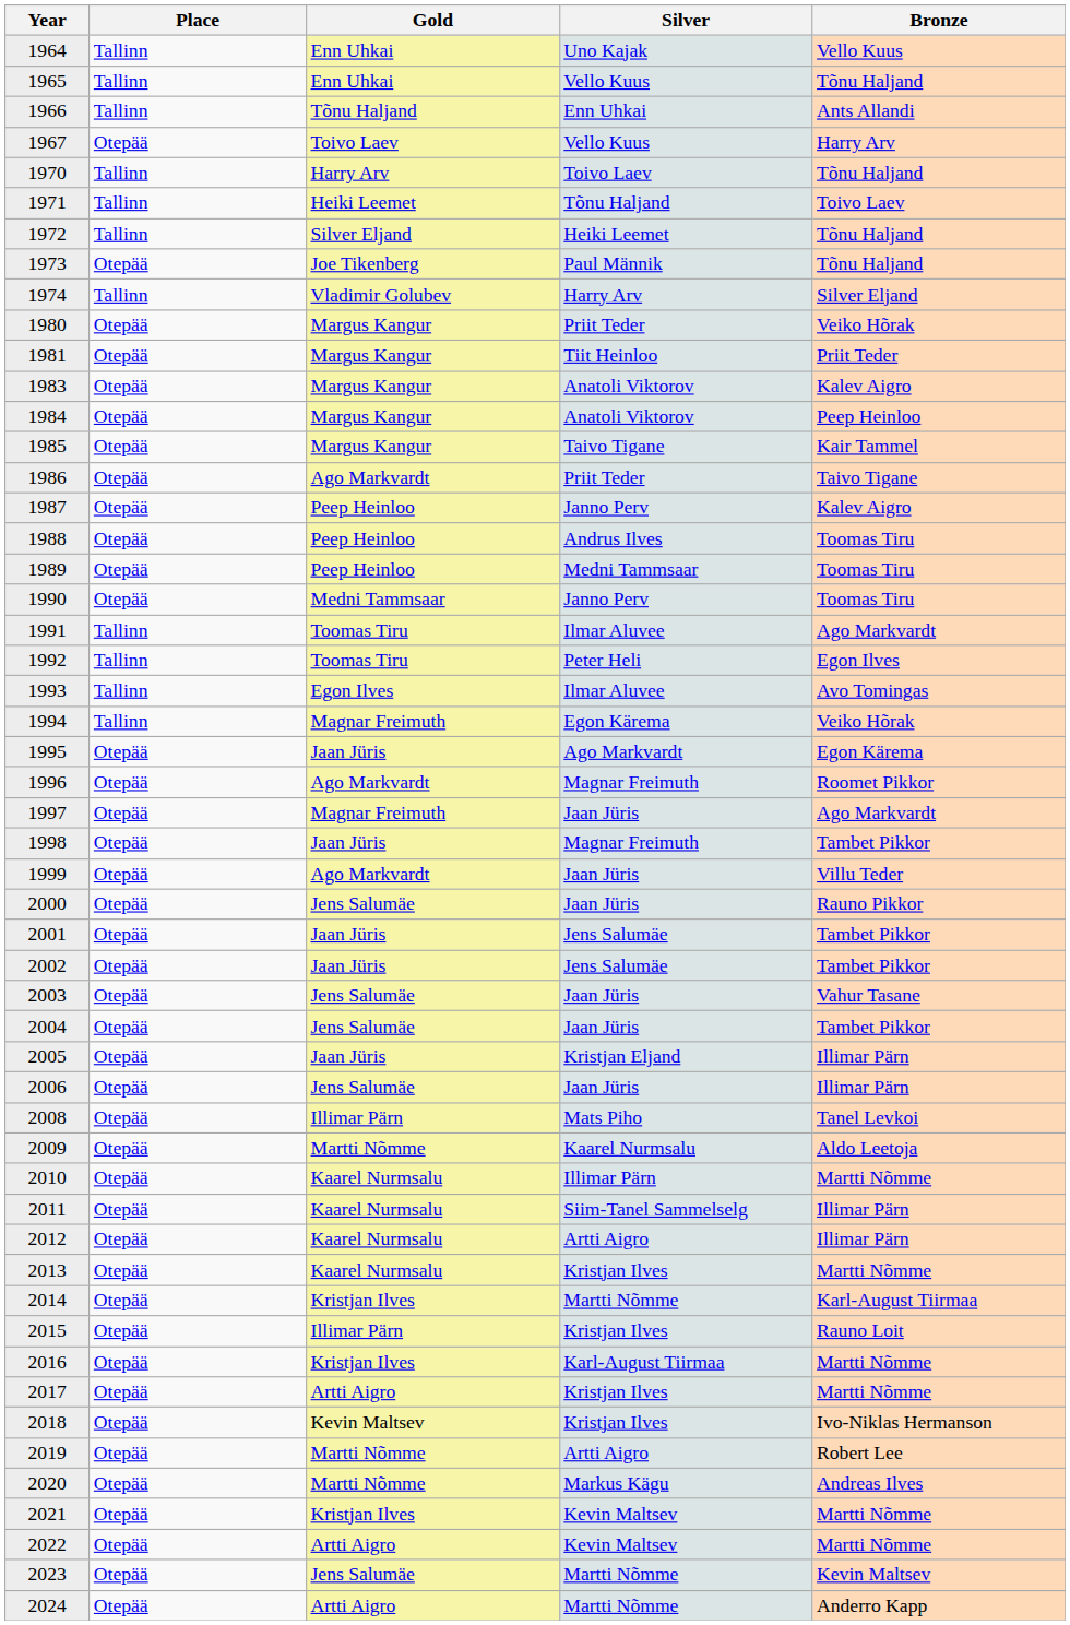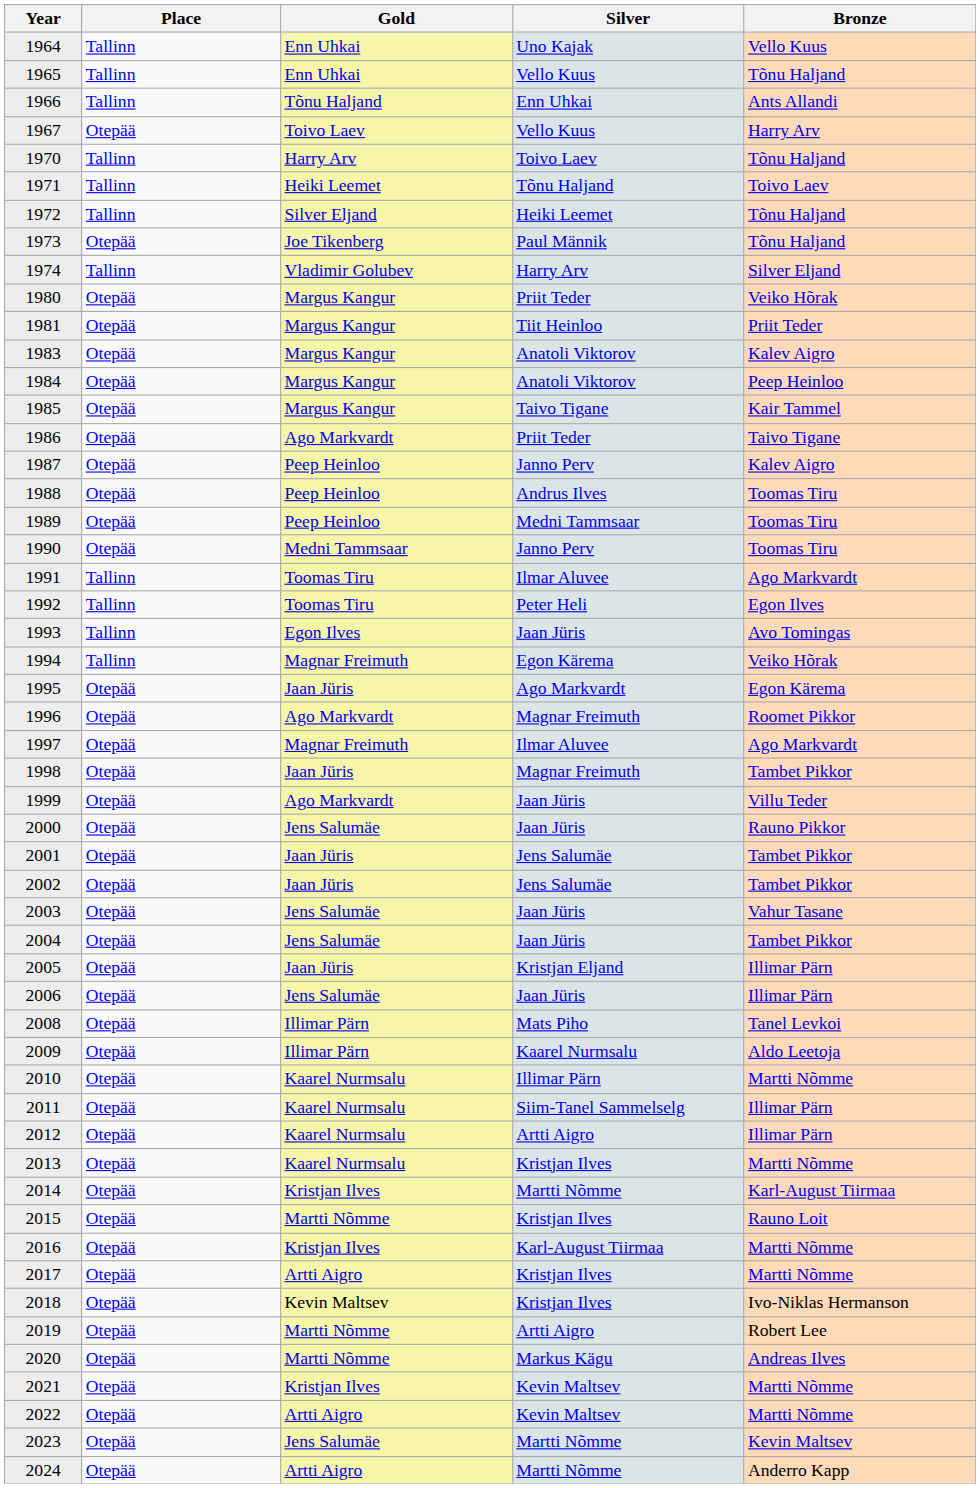 <table class="wikitable" style=" width:100%">
 <tr style="background:#EDEDED;">
 <th class="hintergrundfarbe6" style="width:7%">Year</th>
 <th class="hintergrundfarbe6" style="width:18%">Place</th>
 <th bgcolor=gold style="width:21%;">Gold</th>
 <th bgcolor=silver style="width:21%;">Silver</th>
 <th bgcolor="#CC9966" style="width:21%;">Bronze</th>
 </tr>
 <tr>
 <td align="center" bgcolor="#EDEDED">1964</td>
 <td><a href='#'>Tallinn</a></td>
 <td bgcolor="#F7F6A8"><a href='#'>Enn Uhkai</a></td>
 <td bgcolor="#DCE5E5"><a href='#'>Uno Kajak</a></td>
 <td bgcolor="#FFDAB9"><a href='#'>Vello Kuus</a></td>
 </tr>
 <tr>
 <td align="center" bgcolor="#EDEDED">1965</td>
 <td><a href='#'>Tallinn</a></td>
 <td bgcolor="#F7F6A8"><a href='#'>Enn Uhkai</a></td>
 <td bgcolor="#DCE5E5"><a href='#'>Vello Kuus</a></td>
 <td bgcolor="#FFDAB9"><a href='#'>Tõnu Haljand</a></td>
 </tr>
 <tr>
 <td align="center" bgcolor="#EDEDED">1966</td>
 <td><a href='#'>Tallinn</a></td>
 <td bgcolor="#F7F6A8"><a href='#'>Tõnu Haljand</a></td>
 <td bgcolor="#DCE5E5"><a href='#'>Enn Uhkai</a></td>
 <td bgcolor="#FFDAB9"><a href='#'>Ants Allandi</a></td>
 </tr>
 <tr>
 <td align="center" bgcolor="#EDEDED">1967</td>
 <td><a href='#'>Otepää</a></td>
 <td bgcolor="#F7F6A8"><a href='#'>Toivo Laev</a></td>
 <td bgcolor="#DCE5E5"><a href='#'>Vello Kuus</a></td>
 <td bgcolor="#FFDAB9"><a href='#'>Harry Arv</a></td>
 </tr>
 <tr>
 <td align="center" bgcolor="#EDEDED">1970</td>
 <td><a href='#'>Tallinn</a></td>
 <td bgcolor="#F7F6A8"><a href='#'>Harry Arv</a></td>
 <td bgcolor="#DCE5E5"><a href='#'>Toivo Laev</a></td>
 <td bgcolor="#FFDAB9"><a href='#'>Tõnu Haljand</a></td>
 </tr>
 <tr>
 <td align="center" bgcolor="#EDEDED">1971</td>
 <td><a href='#'>Tallinn</a></td>
 <td bgcolor="#F7F6A8"><a href='#'>Heiki Leemet</a></td>
 <td bgcolor="#DCE5E5"><a href='#'>Tõnu Haljand</a></td>
 <td bgcolor="#FFDAB9"><a href='#'>Toivo Laev</a></td>
 </tr>
 <tr>
 <td align="center" bgcolor="#EDEDED">1972</td>
 <td><a href='#'>Tallinn</a></td>
 <td bgcolor="#F7F6A8"><a href='#'>Silver Eljand</a></td>
 <td bgcolor="#DCE5E5"><a href='#'>Heiki Leemet</a></td>
 <td bgcolor="#FFDAB9"><a href='#'>Tõnu Haljand</a></td>
 </tr>
 <tr>
 <td align="center" bgcolor="#EDEDED">1973</td>
 <td><a href='#'>Otepää</a></td>
 <td bgcolor="#F7F6A8"><a href='#'>Joe Tikenberg</a></td>
 <td bgcolor="#DCE5E5"><a href='#'>Paul Männik</a></td>
 <td bgcolor="#FFDAB9"><a href='#'>Tõnu Haljand</a></td>
 </tr>
 <tr>
 <td align="center" bgcolor="#EDEDED">1974</td>
 <td><a href='#'>Tallinn</a></td>
 <td bgcolor="#F7F6A8"><a href='#'>Vladimir Golubev</a></td>
 <td bgcolor="#DCE5E5"><a href='#'>Harry Arv</a></td>
 <td bgcolor="#FFDAB9"><a href='#'>Silver Eljand</a></td>
 </tr>
 <tr>
 <td align="center" bgcolor="#EDEDED">1980</td>
 <td><a href='#'>Otepää</a></td>
 <td bgcolor="#F7F6A8"><a href='#'>Margus Kangur</a></td>
 <td bgcolor="#DCE5E5"><a href='#'>Priit Teder</a></td>
 <td bgcolor="#FFDAB9"><a href='#'>Veiko Hõrak</a></td>
 </tr>
 <tr>
 <td align="center" bgcolor="#EDEDED">1981</td>
 <td><a href='#'>Otepää</a></td>
 <td bgcolor="#F7F6A8"><a href='#'>Margus Kangur</a></td>
 <td bgcolor="#DCE5E5"><a href='#'>Tiit Heinloo</a></td>
 <td bgcolor="#FFDAB9"><a href='#'>Priit Teder</a></td>
 </tr>
 <tr>
 <td align="center" bgcolor="#EDEDED">1983</td>
 <td><a href='#'>Otepää</a></td>
 <td bgcolor="#F7F6A8"><a href='#'>Margus Kangur</a></td>
 <td bgcolor="#DCE5E5"><a href='#'>Anatoli Viktorov</a></td>
 <td bgcolor="#FFDAB9"><a href='#'>Kalev Aigro</a></td>
 </tr>
 <tr>
 <td align="center" bgcolor="#EDEDED">1984</td>
 <td><a href='#'>Otepää</a></td>
 <td bgcolor="#F7F6A8"><a href='#'>Margus Kangur</a></td>
 <td bgcolor="#DCE5E5"><a href='#'>Anatoli Viktorov</a></td>
 <td bgcolor="#FFDAB9"><a href='#'>Peep Heinloo</a></td>
 </tr>
 <tr>
 <td align="center" bgcolor="#EDEDED">1985</td>
 <td><a href='#'>Otepää</a></td>
 <td bgcolor="#F7F6A8"><a href='#'>Margus Kangur</a></td>
 <td bgcolor="#DCE5E5"><a href='#'>Taivo Tigane</a></td>
 <td bgcolor="#FFDAB9"><a href='#'>Kair Tammel</a></td>
 </tr>
 <tr>
 <td align="center" bgcolor="#EDEDED">1986</td>
 <td><a href='#'>Otepää</a></td>
 <td bgcolor="#F7F6A8"><a href='#'>Ago Markvardt</a></td>
 <td bgcolor="#DCE5E5"><a href='#'>Priit Teder</a></td>
 <td bgcolor="#FFDAB9"><a href='#'>Taivo Tigane</a></td>
 </tr>
 <tr>
 <td align="center" bgcolor="#EDEDED">1987</td>
 <td><a href='#'>Otepää</a></td>
 <td bgcolor="#F7F6A8"><a href='#'>Peep Heinloo</a></td>
 <td bgcolor="#DCE5E5"><a href='#'>Janno Perv</a></td>
 <td bgcolor="#FFDAB9"><a href='#'>Kalev Aigro</a></td>
 </tr>
 <tr>
 <td align="center" bgcolor="#EDEDED">1988</td>
 <td><a href='#'>Otepää</a></td>
 <td bgcolor="#F7F6A8"><a href='#'>Peep Heinloo</a></td>
 <td bgcolor="#DCE5E5"><a href='#'>Andrus Ilves</a></td>
 <td bgcolor="#FFDAB9"><a href='#'>Toomas Tiru</a></td>
 </tr>
 <tr>
 <td align="center" bgcolor="#EDEDED">1989</td>
 <td><a href='#'>Otepää</a></td>
 <td bgcolor="#F7F6A8"><a href='#'>Peep Heinloo</a></td>
 <td bgcolor="#DCE5E5"><a href='#'>Medni Tammsaar</a></td>
 <td bgcolor="#FFDAB9"><a href='#'>Toomas Tiru</a></td>
 </tr>
 <tr>
 <td align="center" bgcolor="#EDEDED">1990</td>
 <td><a href='#'>Otepää</a></td>
 <td bgcolor="#F7F6A8"><a href='#'>Medni Tammsaar</a></td>
 <td bgcolor="#DCE5E5"><a href='#'>Janno Perv</a></td>
 <td bgcolor="#FFDAB9"><a href='#'>Toomas Tiru</a></td>
 </tr>
 <tr>
 <td align="center" bgcolor="#EDEDED">1991</td>
 <td><a href='#'>Tallinn</a></td>
 <td bgcolor="#F7F6A8"><a href='#'>Toomas Tiru</a></td>
 <td bgcolor="#DCE5E5"><a href='#'>Ilmar Aluvee</a></td>
 <td bgcolor="#FFDAB9"><a href='#'>Ago Markvardt</a></td>
 </tr>
 <tr>
 <td align="center" bgcolor="#EDEDED">1992</td>
 <td><a href='#'>Tallinn</a></td>
 <td bgcolor="#F7F6A8"><a href='#'>Toomas Tiru</a></td>
 <td bgcolor="#DCE5E5"><a href='#'>Peter Heli</a></td>
 <td bgcolor="#FFDAB9"><a href='#'>Egon Ilves</a></td>
 </tr>
 <tr>
 <td align="center" bgcolor="#EDEDED">1993</td>
 <td><a href='#'>Tallinn</a></td>
 <td bgcolor="#F7F6A8"><a href='#'>Egon Ilves</a></td>
-<td bgcolor="#DCE5E5"><a href='#'>Ilmar Aluvee</a></td>
+<td bgcolor="#DCE5E5"><a href='#'>Jaan Jüris</a></td>
 <td bgcolor="#FFDAB9"><a href='#'>Avo Tomingas</a></td>
 </tr>
 <tr>
 <td align="center" bgcolor="#EDEDED">1994</td>
 <td><a href='#'>Tallinn</a></td>
 <td bgcolor="#F7F6A8"><a href='#'>Magnar Freimuth</a></td>
 <td bgcolor="#DCE5E5"><a href='#'>Egon Kärema</a></td>
 <td bgcolor="#FFDAB9"><a href='#'>Veiko Hõrak</a></td>
 </tr>
 <tr>
 <td align="center" bgcolor="#EDEDED">1995</td>
 <td><a href='#'>Otepää</a></td>
 <td bgcolor="#F7F6A8"><a href='#'>Jaan Jüris</a></td>
 <td bgcolor="#DCE5E5"><a href='#'>Ago Markvardt</a></td>
 <td bgcolor="#FFDAB9"><a href='#'>Egon Kärema</a></td>
 </tr>
 <tr>
 <td align="center" bgcolor="#EDEDED">1996</td>
 <td><a href='#'>Otepää</a></td>
 <td bgcolor="#F7F6A8"><a href='#'>Ago Markvardt</a></td>
 <td bgcolor="#DCE5E5"><a href='#'>Magnar Freimuth</a></td>
 <td bgcolor="#FFDAB9"><a href='#'>Roomet Pikkor</a></td>
 </tr>
 <tr>
 <td align="center" bgcolor="#EDEDED">1997</td>
 <td><a href='#'>Otepää</a></td>
 <td bgcolor="#F7F6A8"><a href='#'>Magnar Freimuth</a></td>
-<td bgcolor="#DCE5E5"><a href='#'>Jaan Jüris</a></td>
+<td bgcolor="#DCE5E5"><a href='#'>Ilmar Aluvee</a></td>
 <td bgcolor="#FFDAB9"><a href='#'>Ago Markvardt</a></td>
 </tr>
 <tr>
 <td align="center" bgcolor="#EDEDED">1998</td>
 <td><a href='#'>Otepää</a></td>
 <td bgcolor="#F7F6A8"><a href='#'>Jaan Jüris</a></td>
 <td bgcolor="#DCE5E5"><a href='#'>Magnar Freimuth</a></td>
 <td bgcolor="#FFDAB9"><a href='#'>Tambet Pikkor</a></td>
 </tr>
 <tr>
 <td align="center" bgcolor="#EDEDED">1999</td>
 <td><a href='#'>Otepää</a></td>
 <td bgcolor="#F7F6A8"><a href='#'>Ago Markvardt</a></td>
 <td bgcolor="#DCE5E5"><a href='#'>Jaan Jüris</a></td>
 <td bgcolor="#FFDAB9"><a href='#'>Villu Teder</a></td>
 </tr>
 <tr>
 <td align="center" bgcolor="#EDEDED">2000</td>
 <td><a href='#'>Otepää</a></td>
 <td bgcolor="#F7F6A8"><a href='#'>Jens Salumäe</a></td>
 <td bgcolor="#DCE5E5"><a href='#'>Jaan Jüris</a></td>
 <td bgcolor="#FFDAB9"><a href='#'>Rauno Pikkor</a></td>
 </tr>
 <tr>
 <td align="center" bgcolor="#EDEDED">2001</td>
 <td><a href='#'>Otepää</a></td>
 <td bgcolor="#F7F6A8"><a href='#'>Jaan Jüris</a></td>
 <td bgcolor="#DCE5E5"><a href='#'>Jens Salumäe</a></td>
 <td bgcolor="#FFDAB9"><a href='#'>Tambet Pikkor</a></td>
 </tr>
 <tr>
 <td align="center" bgcolor="#EDEDED">2002</td>
 <td><a href='#'>Otepää</a></td>
 <td bgcolor="#F7F6A8"><a href='#'>Jaan Jüris</a></td>
 <td bgcolor="#DCE5E5"><a href='#'>Jens Salumäe</a></td>
 <td bgcolor="#FFDAB9"><a href='#'>Tambet Pikkor</a></td>
 </tr>
 <tr>
 <td align="center" bgcolor="#EDEDED">2003</td>
 <td><a href='#'>Otepää</a></td>
 <td bgcolor="#F7F6A8"><a href='#'>Jens Salumäe</a></td>
 <td bgcolor="#DCE5E5"><a href='#'>Jaan Jüris</a></td>
 <td bgcolor="#FFDAB9"><a href='#'>Vahur Tasane</a></td>
 </tr>
 <tr>
 <td align="center" bgcolor="#EDEDED">2004</td>
 <td><a href='#'>Otepää</a></td>
 <td bgcolor="#F7F6A8"><a href='#'>Jens Salumäe</a></td>
 <td bgcolor="#DCE5E5"><a href='#'>Jaan Jüris</a></td>
 <td bgcolor="#FFDAB9"><a href='#'>Tambet Pikkor</a></td>
 </tr>
 <tr>
 <td align="center" bgcolor="#EDEDED">2005</td>
 <td><a href='#'>Otepää</a></td>
 <td bgcolor="#F7F6A8"><a href='#'>Jaan Jüris</a></td>
 <td bgcolor="#DCE5E5"><a href='#'>Kristjan Eljand</a></td>
 <td bgcolor="#FFDAB9"><a href='#'>Illimar Pärn</a></td>
 </tr>
 <tr>
 <td align="center" bgcolor="#EDEDED">2006</td>
 <td><a href='#'>Otepää</a></td>
 <td bgcolor="#F7F6A8"><a href='#'>Jens Salumäe</a></td>
 <td bgcolor="#DCE5E5"><a href='#'>Jaan Jüris</a></td>
 <td bgcolor="#FFDAB9"><a href='#'>Illimar Pärn</a></td>
 </tr>
 <tr>
 <td align="center" bgcolor="#EDEDED">2008</td>
 <td><a href='#'>Otepää</a></td>
 <td bgcolor="#F7F6A8"><a href='#'>Illimar Pärn</a></td>
 <td bgcolor="#DCE5E5"><a href='#'>Mats Piho</a></td>
 <td bgcolor="#FFDAB9"><a href='#'>Tanel Levkoi</a></td>
 </tr>
 <tr>
 <td align="center" bgcolor="#EDEDED">2009</td>
 <td><a href='#'>Otepää</a></td>
-<td bgcolor="#F7F6A8"><a href='#'>Martti Nõmme</a></td>
+<td bgcolor="#F7F6A8"><a href='#'>Illimar Pärn</a></td>
 <td bgcolor="#DCE5E5"><a href='#'>Kaarel Nurmsalu</a></td>
 <td bgcolor="#FFDAB9"><a href='#'>Aldo Leetoja</a></td>
 </tr>
 <tr>
 <td align="center" bgcolor="#EDEDED">2010</td>
 <td><a href='#'>Otepää</a></td>
 <td bgcolor="#F7F6A8"><a href='#'>Kaarel Nurmsalu</a></td>
 <td bgcolor="#DCE5E5"><a href='#'>Illimar Pärn</a></td>
 <td bgcolor="#FFDAB9"><a href='#'>Martti Nõmme</a></td>
 </tr>
 <tr>
 <td align="center" bgcolor="#EDEDED">2011</td>
 <td><a href='#'>Otepää</a></td>
 <td bgcolor="#F7F6A8"><a href='#'>Kaarel Nurmsalu</a></td>
 <td bgcolor="#DCE5E5"><a href='#'>Siim-Tanel Sammelselg</a></td>
 <td bgcolor="#FFDAB9"><a href='#'>Illimar Pärn</a></td>
 </tr>
 <tr>
 <td align="center" bgcolor="#EDEDED">2012</td>
 <td><a href='#'>Otepää</a></td>
 <td bgcolor="#F7F6A8"><a href='#'>Kaarel Nurmsalu</a></td>
 <td bgcolor="#DCE5E5"><a href='#'>Artti Aigro</a></td>
 <td bgcolor="#FFDAB9"><a href='#'>Illimar Pärn</a></td>
 </tr>
 <tr>
 <td align="center" bgcolor="#EDEDED">2013</td>
 <td><a href='#'>Otepää</a></td>
 <td bgcolor="#F7F6A8"><a href='#'>Kaarel Nurmsalu</a></td>
 <td bgcolor="#DCE5E5"><a href='#'>Kristjan Ilves</a></td>
 <td bgcolor="#FFDAB9"><a href='#'>Martti Nõmme</a></td>
 </tr>
 <tr>
 <td align="center" bgcolor="#EDEDED">2014</td>
 <td><a href='#'>Otepää</a></td>
 <td bgcolor="#F7F6A8"><a href='#'>Kristjan Ilves</a></td>
 <td bgcolor="#DCE5E5"><a href='#'>Martti Nõmme</a></td>
 <td bgcolor="#FFDAB9"><a href='#'>Karl-August Tiirmaa</a></td>
 </tr>
 <tr>
 <td align="center" bgcolor="#EDEDED">2015</td>
 <td><a href='#'>Otepää</a></td>
-<td bgcolor="#F7F6A8"><a href='#'>Illimar Pärn</a></td>
+<td bgcolor="#F7F6A8"><a href='#'>Martti Nõmme</a></td>
 <td bgcolor="#DCE5E5"><a href='#'>Kristjan Ilves</a></td>
 <td bgcolor="#FFDAB9"><a href='#'>Rauno Loit</a></td>
 </tr>
 <tr>
 <td align="center" bgcolor="#EDEDED">2016</td>
 <td><a href='#'>Otepää</a></td>
 <td bgcolor="#F7F6A8"><a href='#'>Kristjan Ilves</a></td>
 <td bgcolor="#DCE5E5"><a href='#'>Karl-August Tiirmaa</a></td>
 <td bgcolor="#FFDAB9"><a href='#'>Martti Nõmme</a></td>
 </tr>
 <tr>
 <td align="center" bgcolor="#EDEDED">2017</td>
 <td><a href='#'>Otepää</a></td>
 <td bgcolor="#F7F6A8"><a href='#'>Artti Aigro</a></td>
 <td bgcolor="#DCE5E5"><a href='#'>Kristjan Ilves</a></td>
 <td bgcolor="#FFDAB9"><a href='#'>Martti Nõmme</a></td>
 </tr>
 <tr>
 <td align="center" bgcolor="#EDEDED">2018</td>
 <td><a href='#'>Otepää</a></td>
 <td bgcolor="#F7F6A8">Kevin Maltsev</td>
 <td bgcolor="#DCE5E5"><a href='#'>Kristjan Ilves</a></td>
 <td bgcolor="#FFDAB9">Ivo-Niklas Hermanson</td>
 </tr>
 <tr>
 <td align="center" bgcolor="#EDEDED">2019</td>
 <td><a href='#'>Otepää</a></td>
 <td bgcolor="#F7F6A8"><a href='#'>Martti Nõmme</a></td>
 <td bgcolor="#DCE5E5"><a href='#'>Artti Aigro</a></td>
 <td bgcolor="#FFDAB9">Robert Lee</td>
 </tr>
 <tr>
 <td align="center" bgcolor="#EDEDED">2020</td>
 <td><a href='#'>Otepää</a></td>
 <td bgcolor="#F7F6A8"><a href='#'>Martti Nõmme</a></td>
 <td bgcolor="#DCE5E5"><a href='#'>Markus Kägu</a></td>
 <td bgcolor="#FFDAB9"><a href='#'>Andreas Ilves</a></td>
 </tr>
 <tr>
 <td align="center" bgcolor="#EDEDED">2021</td>
 <td><a href='#'>Otepää</a></td>
 <td bgcolor="#F7F6A8"><a href='#'>Kristjan Ilves</a></td>
 <td bgcolor="#DCE5E5"><a href='#'>Kevin Maltsev</a></td>
 <td bgcolor="#FFDAB9"><a href='#'>Martti Nõmme</a></td>
 </tr>
 <tr>
 <td align="center" bgcolor="#EDEDED">2022</td>
 <td><a href='#'>Otepää</a></td>
 <td bgcolor="#F7F6A8"><a href='#'>Artti Aigro</a></td>
 <td bgcolor="#DCE5E5"><a href='#'>Kevin Maltsev</a></td>
 <td bgcolor="#FFDAB9"><a href='#'>Martti Nõmme</a></td>
 </tr>
 <tr>
 <td align="center" bgcolor="#EDEDED">2023</td>
 <td><a href='#'>Otepää</a></td>
 <td bgcolor="#F7F6A8"><a href='#'>Jens Salumäe</a></td>
 <td bgcolor="#DCE5E5"><a href='#'>Martti Nõmme</a></td>
 <td bgcolor="#FFDAB9"><a href='#'>Kevin Maltsev</a></td>
 </tr>
 <tr>
 <td align="center" bgcolor="#EDEDED">2024</td>
 <td><a href='#'>Otepää</a></td>
 <td bgcolor="#F7F6A8"><a href='#'>Artti Aigro</a></td>
 <td bgcolor="#DCE5E5"><a href='#'>Martti Nõmme</a></td>
 <td bgcolor="#FFDAB9">Anderro Kapp</td>
 </tr>
 </table>
